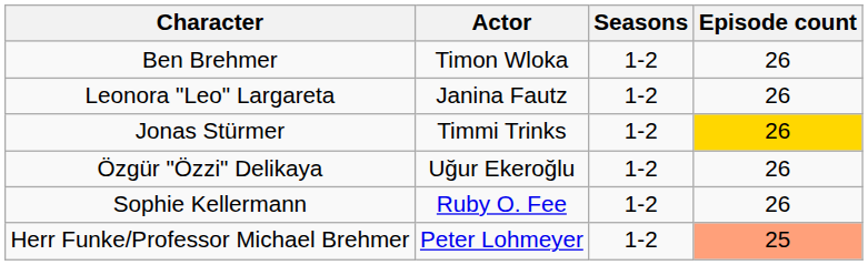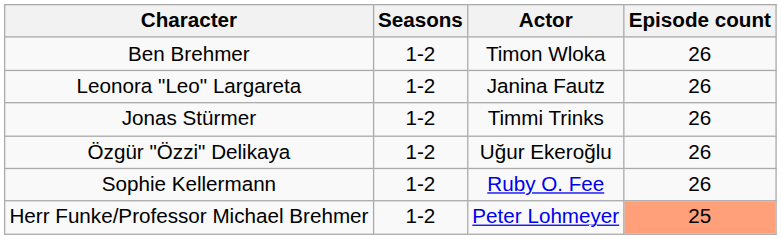 <table class="wikitable sortable collapsible" style="text-align:center; border:1">
 <tr>
 <th>Character</th>
+<th>Seasons</th>
 <th>Actor</th>
-<th>Seasons</th>
 <th>Episode count</th>
 </tr>
 <tr>
 <td>Ben Brehmer</td>
+<td>1-2</td>
 <td>Timon Wloka</td>
-<td>1-2</td>
 <td>26</td>
 </tr>
 <tr>
 <td>Leonora "Leo" Largareta</td>
+<td>1-2</td>
 <td>Janina Fautz</td>
-<td>1-2</td>
 <td>26</td>
 </tr>
 <tr>
 <td>Jonas Stürmer</td>
+<td>1-2</td>
 <td>Timmi Trinks</td>
-<td>1-2</td>
-<td style="background: gold;">26</td>
+<td>26</td>
 </tr>
 <tr>
 <td>Özgür "Özzi" Delikaya</td>
+<td>1-2</td>
 <td>Uğur Ekeroğlu</td>
-<td>1-2</td>
 <td>26</td>
 </tr>
 <tr>
 <td>Sophie Kellermann</td>
+<td>1-2</td>
 <td><a href='#'>Ruby O. Fee</a></td>
-<td>1-2</td>
 <td>26</td>
 </tr>
 <tr>
 <td>Herr Funke/Professor Michael Brehmer</td>
+<td>1-2</td>
 <td><a href='#'>Peter Lohmeyer</a></td>
-<td>1-2</td>
 <td style="background: lightsalmon;">25</td>
 </tr>
 </table>
